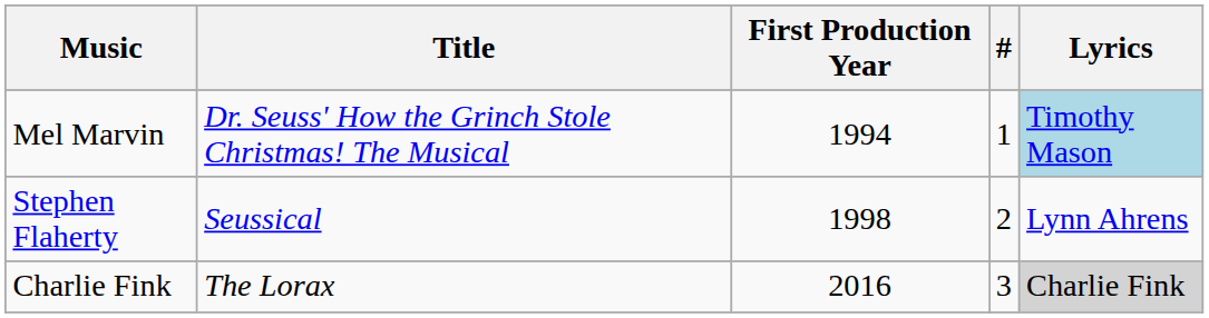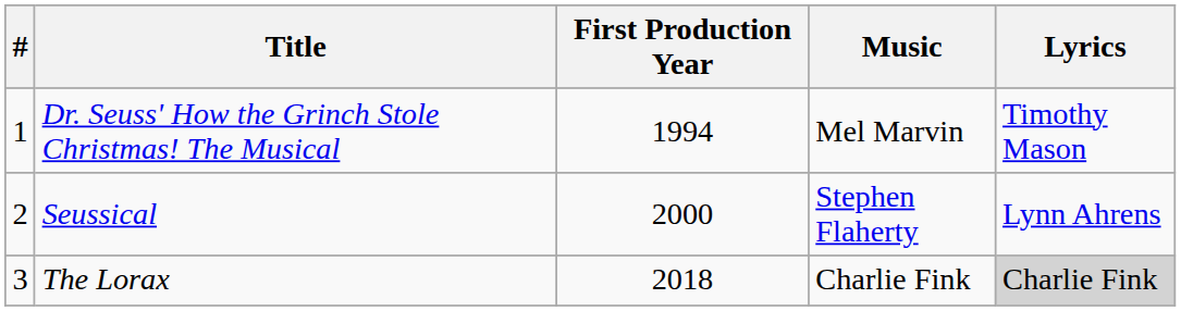 <table class="wikitable sortable">
 <tr>
-<th>Music</th>
+<th>#</th>
 <th>Title</th>
 <th>First Production Year</th>
-<th>#</th>
+<th>Music</th>
 <th>Lyrics</th>
 </tr>
 <tr>
-<td>Mel Marvin</td>
+<td>1</td>
 <td><em><a href='#'>Dr. Seuss' How the Grinch Stole Christmas! The Musical</a></em></td>
 <td align= 'center'>1994</td>
-<td>1</td>
-<td style="background: lightblue;"><a href='#'>Timothy Mason</a></td>
+<td>Mel Marvin</td>
+<td><a href='#'>Timothy Mason</a></td>
 </tr>
 <tr>
+<td>2</td>
+<td><em><a href='#'>Seussical</a></em></td>
+<td align= 'center'>2000</td>
 <td><a href='#'>Stephen Flaherty</a></td>
-<td><em><a href='#'>Seussical</a></em></td>
-<td align= 'center'>1998</td>
-<td>2</td>
 <td><a href='#'>Lynn Ahrens</a></td>
 </tr>
 <tr>
+<td>3</td>
+<td><em>The Lorax</em></td>
+<td align= 'center'>2018</td>
 <td>Charlie Fink</td>
-<td><em>The Lorax</em></td>
-<td align= 'center'>2016</td>
-<td>3</td>
 <td style="background: lightgrey;">Charlie Fink</td>
 </tr>
 </table>
